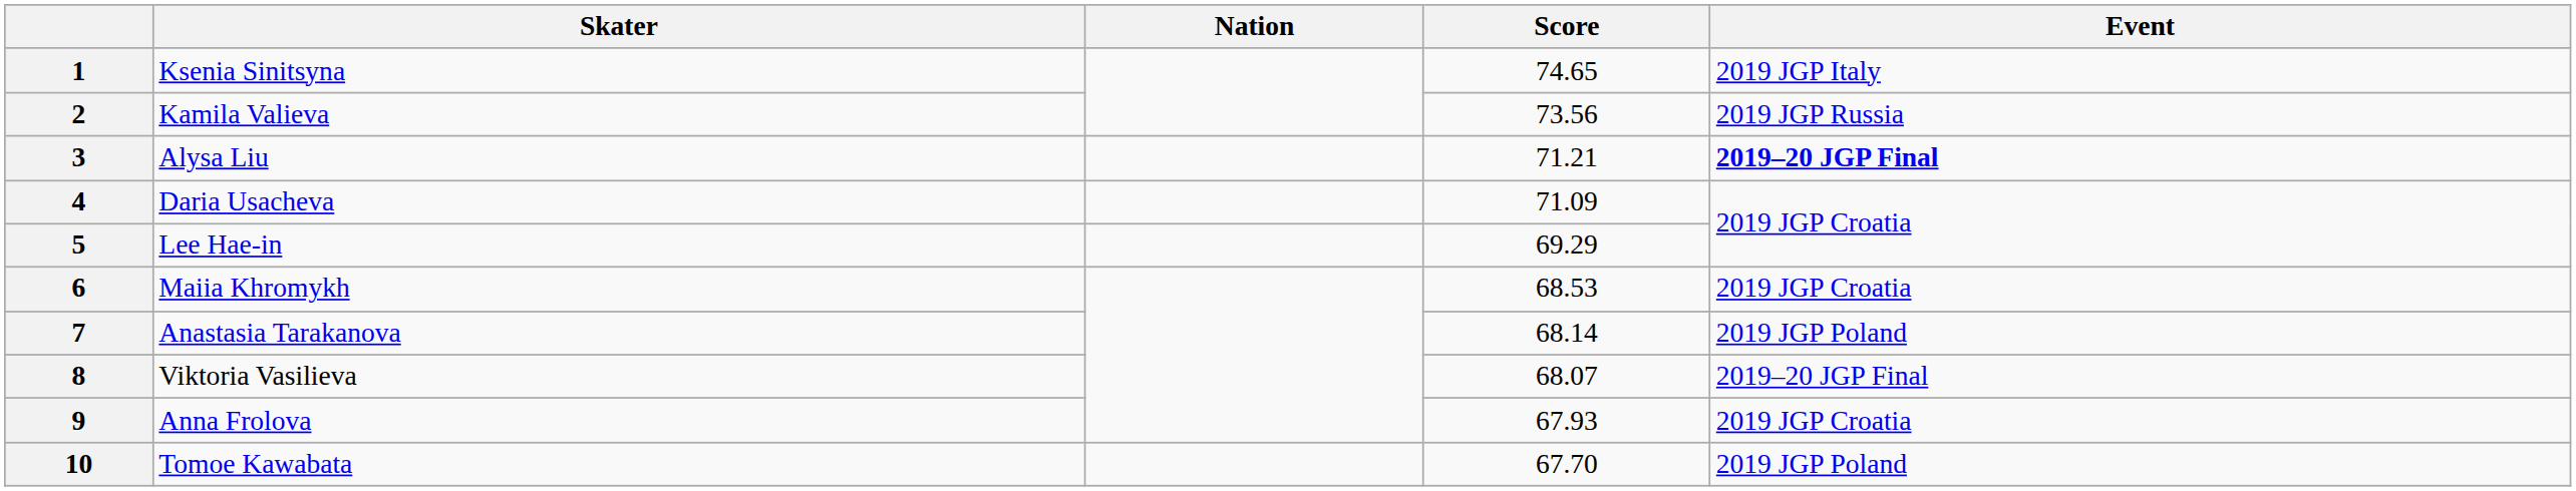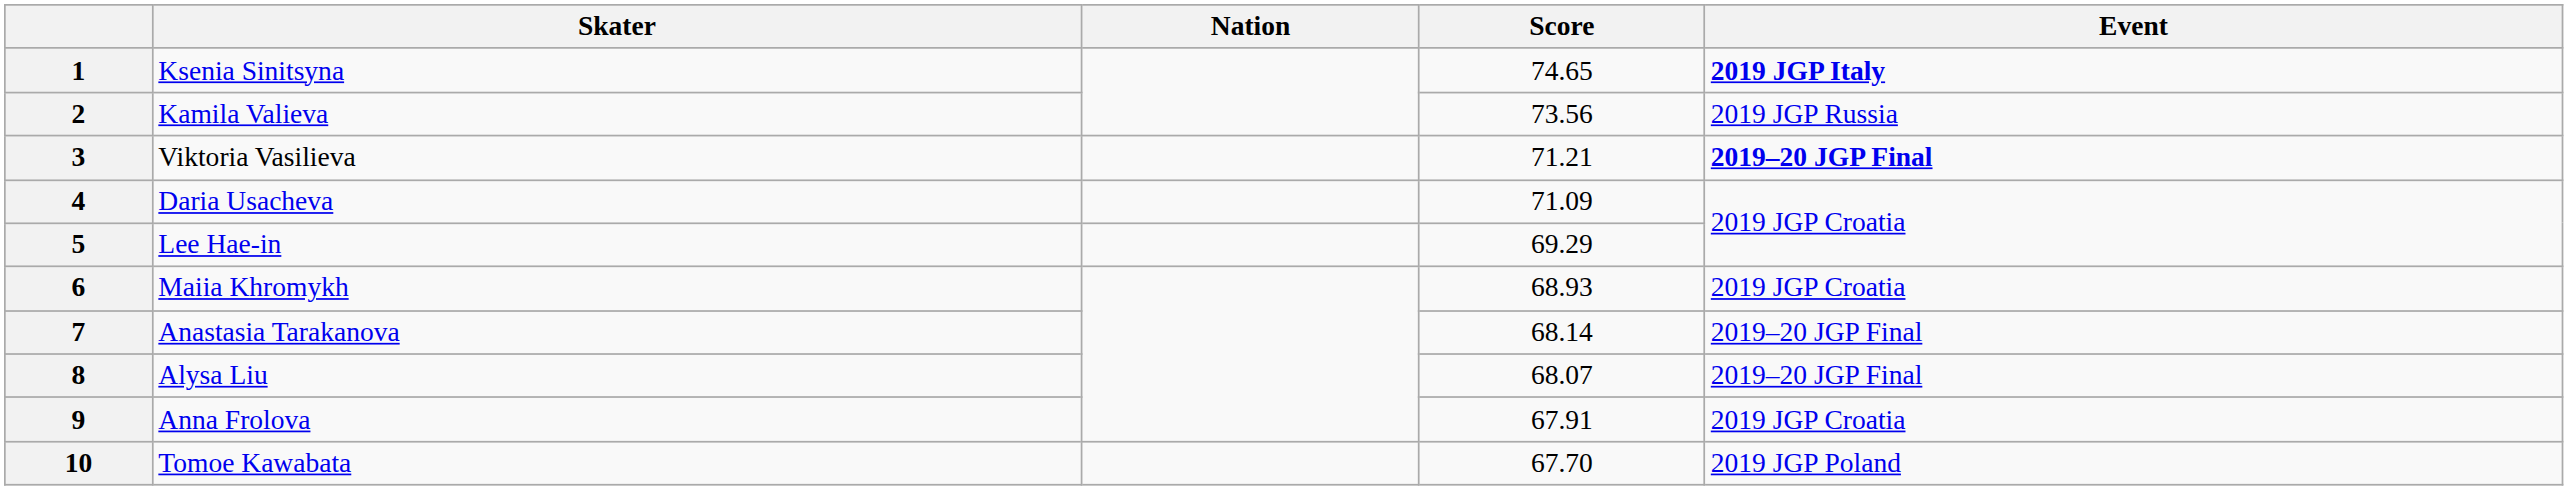 <table class="wikitable sortable" style="text-align:left; width:75%">
 <tr>
 <th scope="col"></th>
 <th scope="col">Skater</th>
 <th scope="col">Nation</th>
 <th scope="col">Score</th>
 <th scope="col">Event</th>
 </tr>
 <tr>
 <th scope="row">1</th>
 <td><a href='#'>Ksenia Sinitsyna</a></td>
 <td rowspan="2"></td>
 <td style="text-align:center;">74.65</td>
-<td><a href='#'>2019 JGP Italy</a></td>
+<td><strong><a href='#'>2019 JGP Italy</a></strong></td>
 </tr>
 <tr>
 <th scope="row">2</th>
 <td><a href='#'>Kamila Valieva</a></td>
 <td style="text-align:center;">73.56</td>
 <td><a href='#'>2019 JGP Russia</a></td>
 </tr>
 <tr>
 <th scope="row">3</th>
-<td><a href='#'>Alysa Liu</a></td>
+<td>Viktoria Vasilieva</td>
 <td></td>
 <td style="text-align:center;">71.21</td>
 <td><strong><a href='#'>2019–20 JGP Final</a></strong></td>
 </tr>
 <tr>
 <th scope="row">4</th>
 <td><a href='#'>Daria Usacheva</a></td>
 <td></td>
 <td style="text-align:center;">71.09</td>
 <td rowspan="2"><a href='#'>2019 JGP Croatia</a></td>
 </tr>
 <tr>
 <th scope="row">5</th>
 <td><a href='#'>Lee Hae-in</a></td>
 <td></td>
 <td style="text-align:center;">69.29</td>
 </tr>
 <tr>
 <th scope="row">6</th>
 <td><a href='#'>Maiia Khromykh</a></td>
 <td rowspan="4"></td>
-<td style="text-align:center;">68.53</td>
+<td style="text-align:center;">68.93</td>
 <td><a href='#'>2019 JGP Croatia</a></td>
 </tr>
 <tr>
 <th scope="row">7</th>
 <td><a href='#'>Anastasia Tarakanova</a></td>
 <td style="text-align:center;">68.14</td>
-<td><a href='#'>2019 JGP Poland</a></td>
+<td><a href='#'>2019–20 JGP Final</a></td>
 </tr>
 <tr>
 <th scope="row">8</th>
-<td>Viktoria Vasilieva</td>
+<td><a href='#'>Alysa Liu</a></td>
 <td style="text-align:center;">68.07</td>
 <td><a href='#'>2019–20 JGP Final</a></td>
 </tr>
 <tr>
 <th scope="row">9</th>
 <td><a href='#'>Anna Frolova</a></td>
-<td style="text-align:center;">67.93</td>
+<td style="text-align:center;">67.91</td>
 <td><a href='#'>2019 JGP Croatia</a></td>
 </tr>
 <tr>
 <th scope="row">10</th>
 <td><a href='#'>Tomoe Kawabata</a></td>
 <td></td>
 <td style="text-align:center;">67.70</td>
 <td><a href='#'>2019 JGP Poland</a></td>
 </tr>
 </table>
